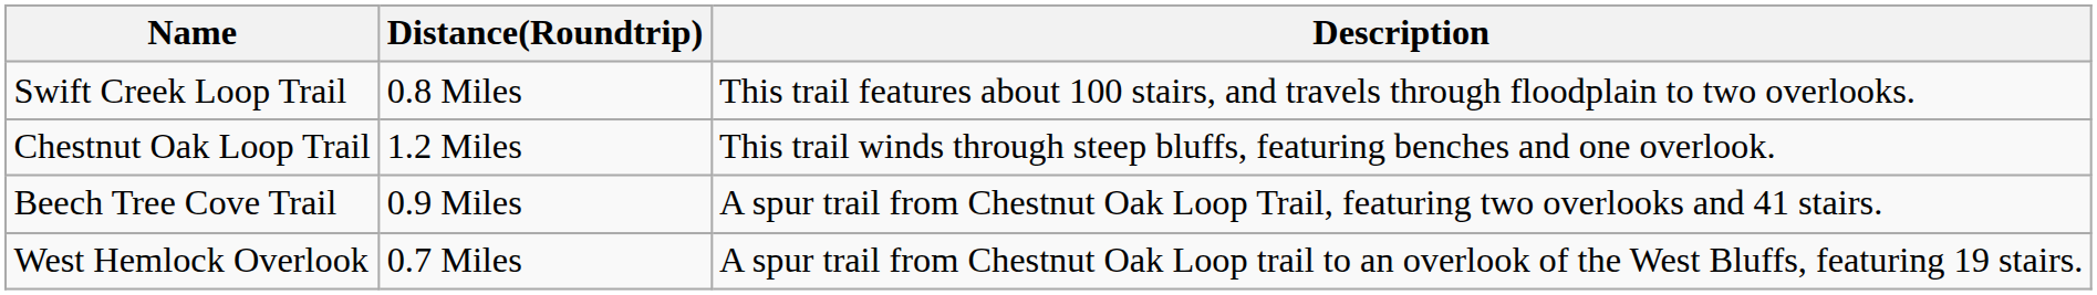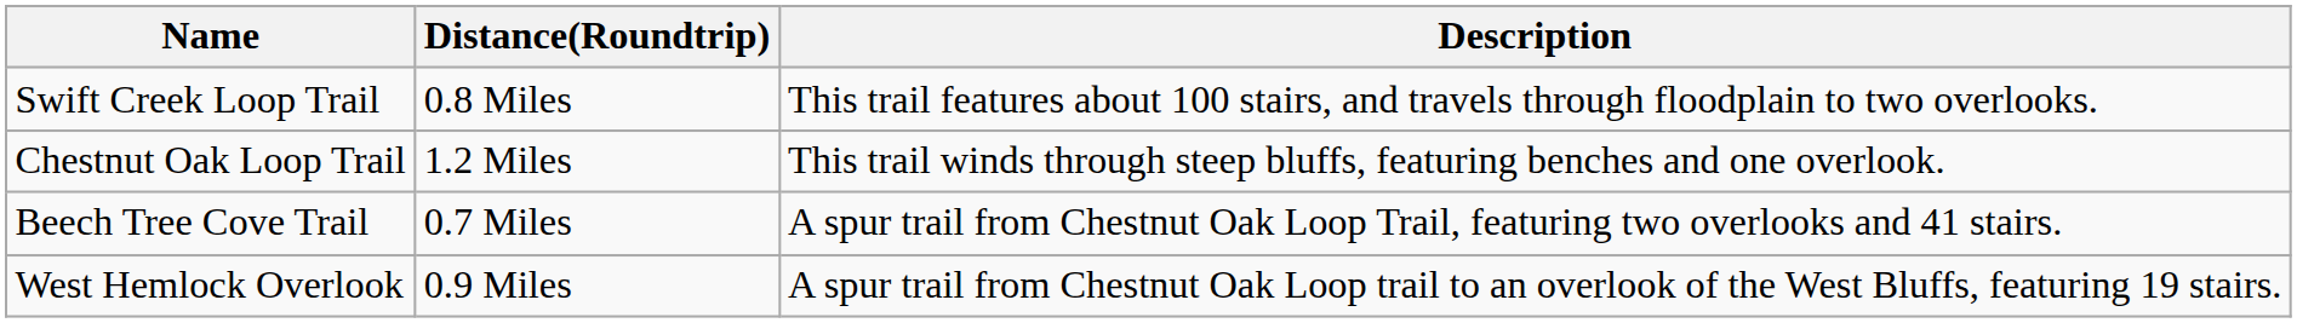 <table class="wikitable">
 <tr>
 <th>Name</th>
 <th>Distance(Roundtrip)</th>
 <th>Description</th>
 </tr>
 <tr>
 <td>Swift Creek Loop Trail</td>
 <td>0.8 Miles</td>
 <td>This trail features about 100 stairs, and travels through floodplain to two overlooks.</td>
 </tr>
 <tr>
 <td>Chestnut Oak Loop Trail</td>
 <td>1.2 Miles</td>
 <td>This trail winds through steep bluffs, featuring benches and one overlook.</td>
 </tr>
 <tr>
 <td>Beech Tree Cove Trail</td>
-<td>0.9 Miles</td>
+<td>0.7 Miles</td>
 <td>A spur trail from Chestnut Oak Loop Trail, featuring two overlooks and 41 stairs.</td>
 </tr>
 <tr>
 <td>West Hemlock Overlook</td>
-<td>0.7 Miles</td>
+<td>0.9 Miles</td>
 <td>A spur trail from Chestnut Oak Loop trail to an overlook of the West Bluffs, featuring 19 stairs.</td>
 </tr>
 </table>
